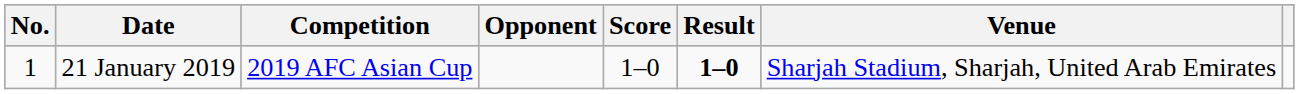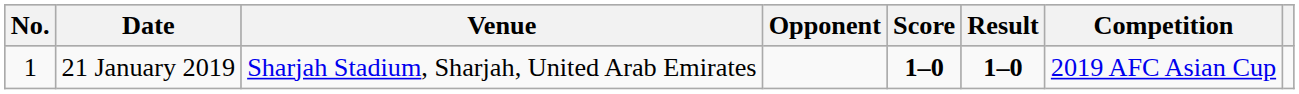 <table class="wikitable">
 <tr>
 <th scope="col">No.</th>
 <th scope="col">Date</th>
-<th scope="col">Competition</th>
+<th scope="col">Venue</th>
 <th scope="col">Opponent</th>
 <th scope="col">Score</th>
 <th scope="col">Result</th>
-<th scope="col">Venue</th>
+<th scope="col">Competition</th>
 <th scope="col"></th>
 </tr>
 <tr>
 <td scope="row" align="center">1</td>
 <td>21 January 2019</td>
+<td><a href='#'>Sharjah Stadium</a>, Sharjah, United Arab Emirates</td>
+<td></td>
+<td align="center"><strong>1–0</strong></td>
+<td align="center"><strong>1–0</strong></td>
 <td><a href='#'>2019 AFC Asian Cup</a></td>
-<td></td>
-<td align="center">1–0</td>
-<td align="center"><strong>1–0</strong></td>
-<td><a href='#'>Sharjah Stadium</a>, Sharjah, United Arab Emirates</td>
 <td style="text-align:center"></td>
 </tr>
 </table>
